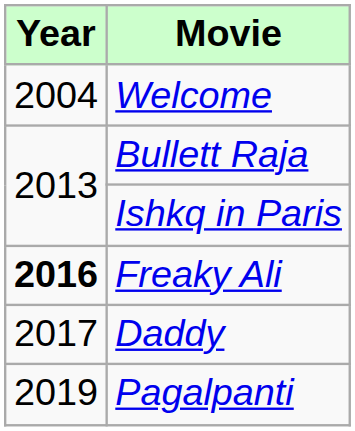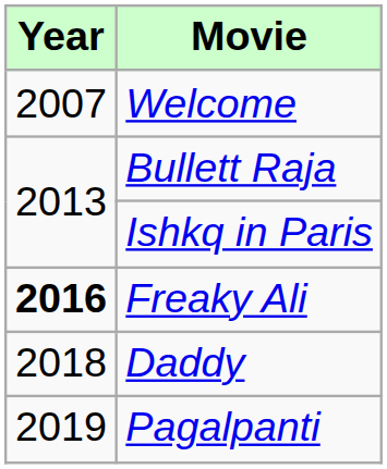 <table class="wikitable">
 <tr>
 <th style="background:#cfc; text-align:center;"><strong>Year</strong></th>
 <th style="background:#cfc; text-align:center;"><strong>Movie</strong></th>
 </tr>
 <tr>
-<td>2004</td>
+<td>2007</td>
 <td><em><a href='#'>Welcome</a></em></td>
 </tr>
 <tr>
 <td rowspan="2">2013</td>
 <td><em><a href='#'>Bullett Raja</a></em></td>
 </tr>
 <tr>
 <td><em><a href='#'>Ishkq in Paris</a></em></td>
 </tr>
 <tr>
 <td><strong>2016</strong></td>
 <td><em><a href='#'>Freaky Ali</a></em></td>
 </tr>
 <tr>
-<td>2017</td>
+<td>2018</td>
 <td><em><a href='#'>Daddy</a></em></td>
 </tr>
 <tr>
 <td>2019</td>
 <td><em><a href='#'>Pagalpanti</a></em></td>
 </tr>
 </table>
